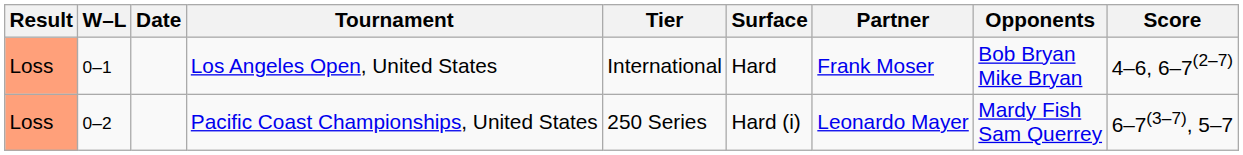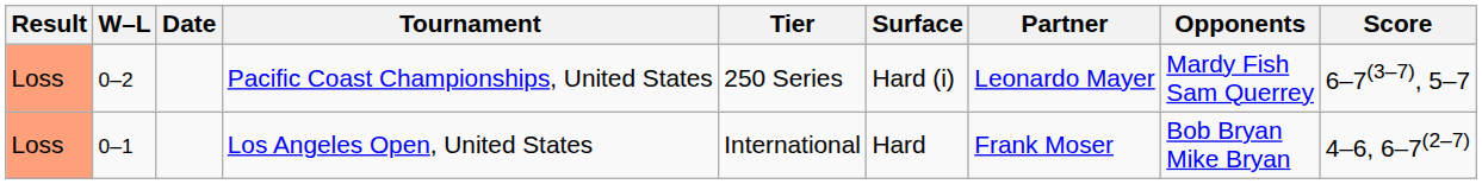 <table class="sortable wikitable">
 <tr>
 <th>Result</th>
 <th class="unsortable">W–L</th>
 <th>Date</th>
 <th>Tournament</th>
 <th>Tier</th>
 <th>Surface</th>
 <th>Partner</th>
 <th>Opponents</th>
 <th class="unsortable">Score</th>
 </tr>
 <tr>
 <td bgcolor=FFA07A>Loss</td>
+<td><small>0–2</small></td>
+<td><a href='#'></a></td>
+<td><a href='#'>Pacific Coast Championships</a>, United States</td>
+<td>250 Series</td>
+<td>Hard (i)</td>
+<td> <a href='#'>Leonardo Mayer</a></td>
+<td> <a href='#'>Mardy Fish</a><br> <a href='#'>Sam Querrey</a></td>
+<td>6–7<sup>(3–7)</sup>, 5–7</td>
+</tr>
+<tr>
+<td bgcolor=FFA07A>Loss</td>
 <td><small>0–1</small></td>
 <td><a href='#'></a></td>
 <td><a href='#'>Los Angeles Open</a>, United States</td>
 <td>International</td>
 <td>Hard</td>
 <td> <a href='#'>Frank Moser</a></td>
 <td> <a href='#'>Bob Bryan</a><br> <a href='#'>Mike Bryan</a></td>
 <td>4–6, 6–7<sup>(2–7)</sup></td>
 </tr>
-<tr>
-<td bgcolor=FFA07A>Loss</td>
-<td><small>0–2</small></td>
-<td><a href='#'></a></td>
-<td><a href='#'>Pacific Coast Championships</a>, United States</td>
-<td>250 Series</td>
-<td>Hard (i)</td>
-<td> <a href='#'>Leonardo Mayer</a></td>
-<td> <a href='#'>Mardy Fish</a><br> <a href='#'>Sam Querrey</a></td>
-<td>6–7<sup>(3–7)</sup>, 5–7</td>
-</tr>
 </table>
